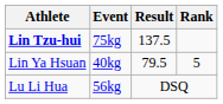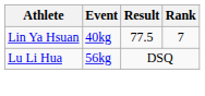 <table class=wikitable style="font-size:90%">
 <tr>
 <th>Athlete</th>
 <th>Event</th>
 <th>Result</th>
 <th>Rank</th>
 </tr>
 <tr>
-<td><strong><a href='#'>Lin Tzu-hui</a></strong></td>
-<td><a href='#'>75kg</a></td>
-<td style="text-align:center;">137.5</td>
-<td style="text-align:center;"></td>
-</tr>
-<tr>
 <td><a href='#'>Lin Ya Hsuan</a></td>
 <td><a href='#'>40kg</a></td>
-<td style="text-align:center;">79.5</td>
-<td style="text-align:center;">5</td>
+<td style="text-align:center;">77.5</td>
+<td style="text-align:center;">7</td>
 </tr>
 <tr>
 <td><a href='#'>Lu Li Hua</a></td>
 <td><a href='#'>56kg</a></td>
 <td style="text-align:center;" colspan="2">DSQ</td>
 </tr>
 </table>
